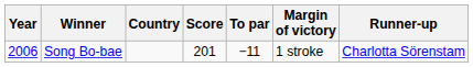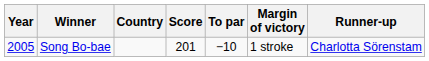 <table class=wikitable style="font-size:95%">
 <tr>
 <th>Year</th>
 <th>Winner</th>
 <th>Country</th>
 <th>Score</th>
 <th>To par</th>
 <th>Margin<br>of victory</th>
 <th>Runner-up</th>
 </tr>
 <tr>
-<td><a href='#'>2006</a></td>
+<td><a href='#'>2005</a></td>
 <td><a href='#'>Song Bo-bae</a></td>
 <td></td>
 <td align=center>201</td>
-<td align=center>−11</td>
+<td align=center>−10</td>
 <td>1 stroke</td>
 <td> <a href='#'>Charlotta Sörenstam</a></td>
 </tr>
 </table>
